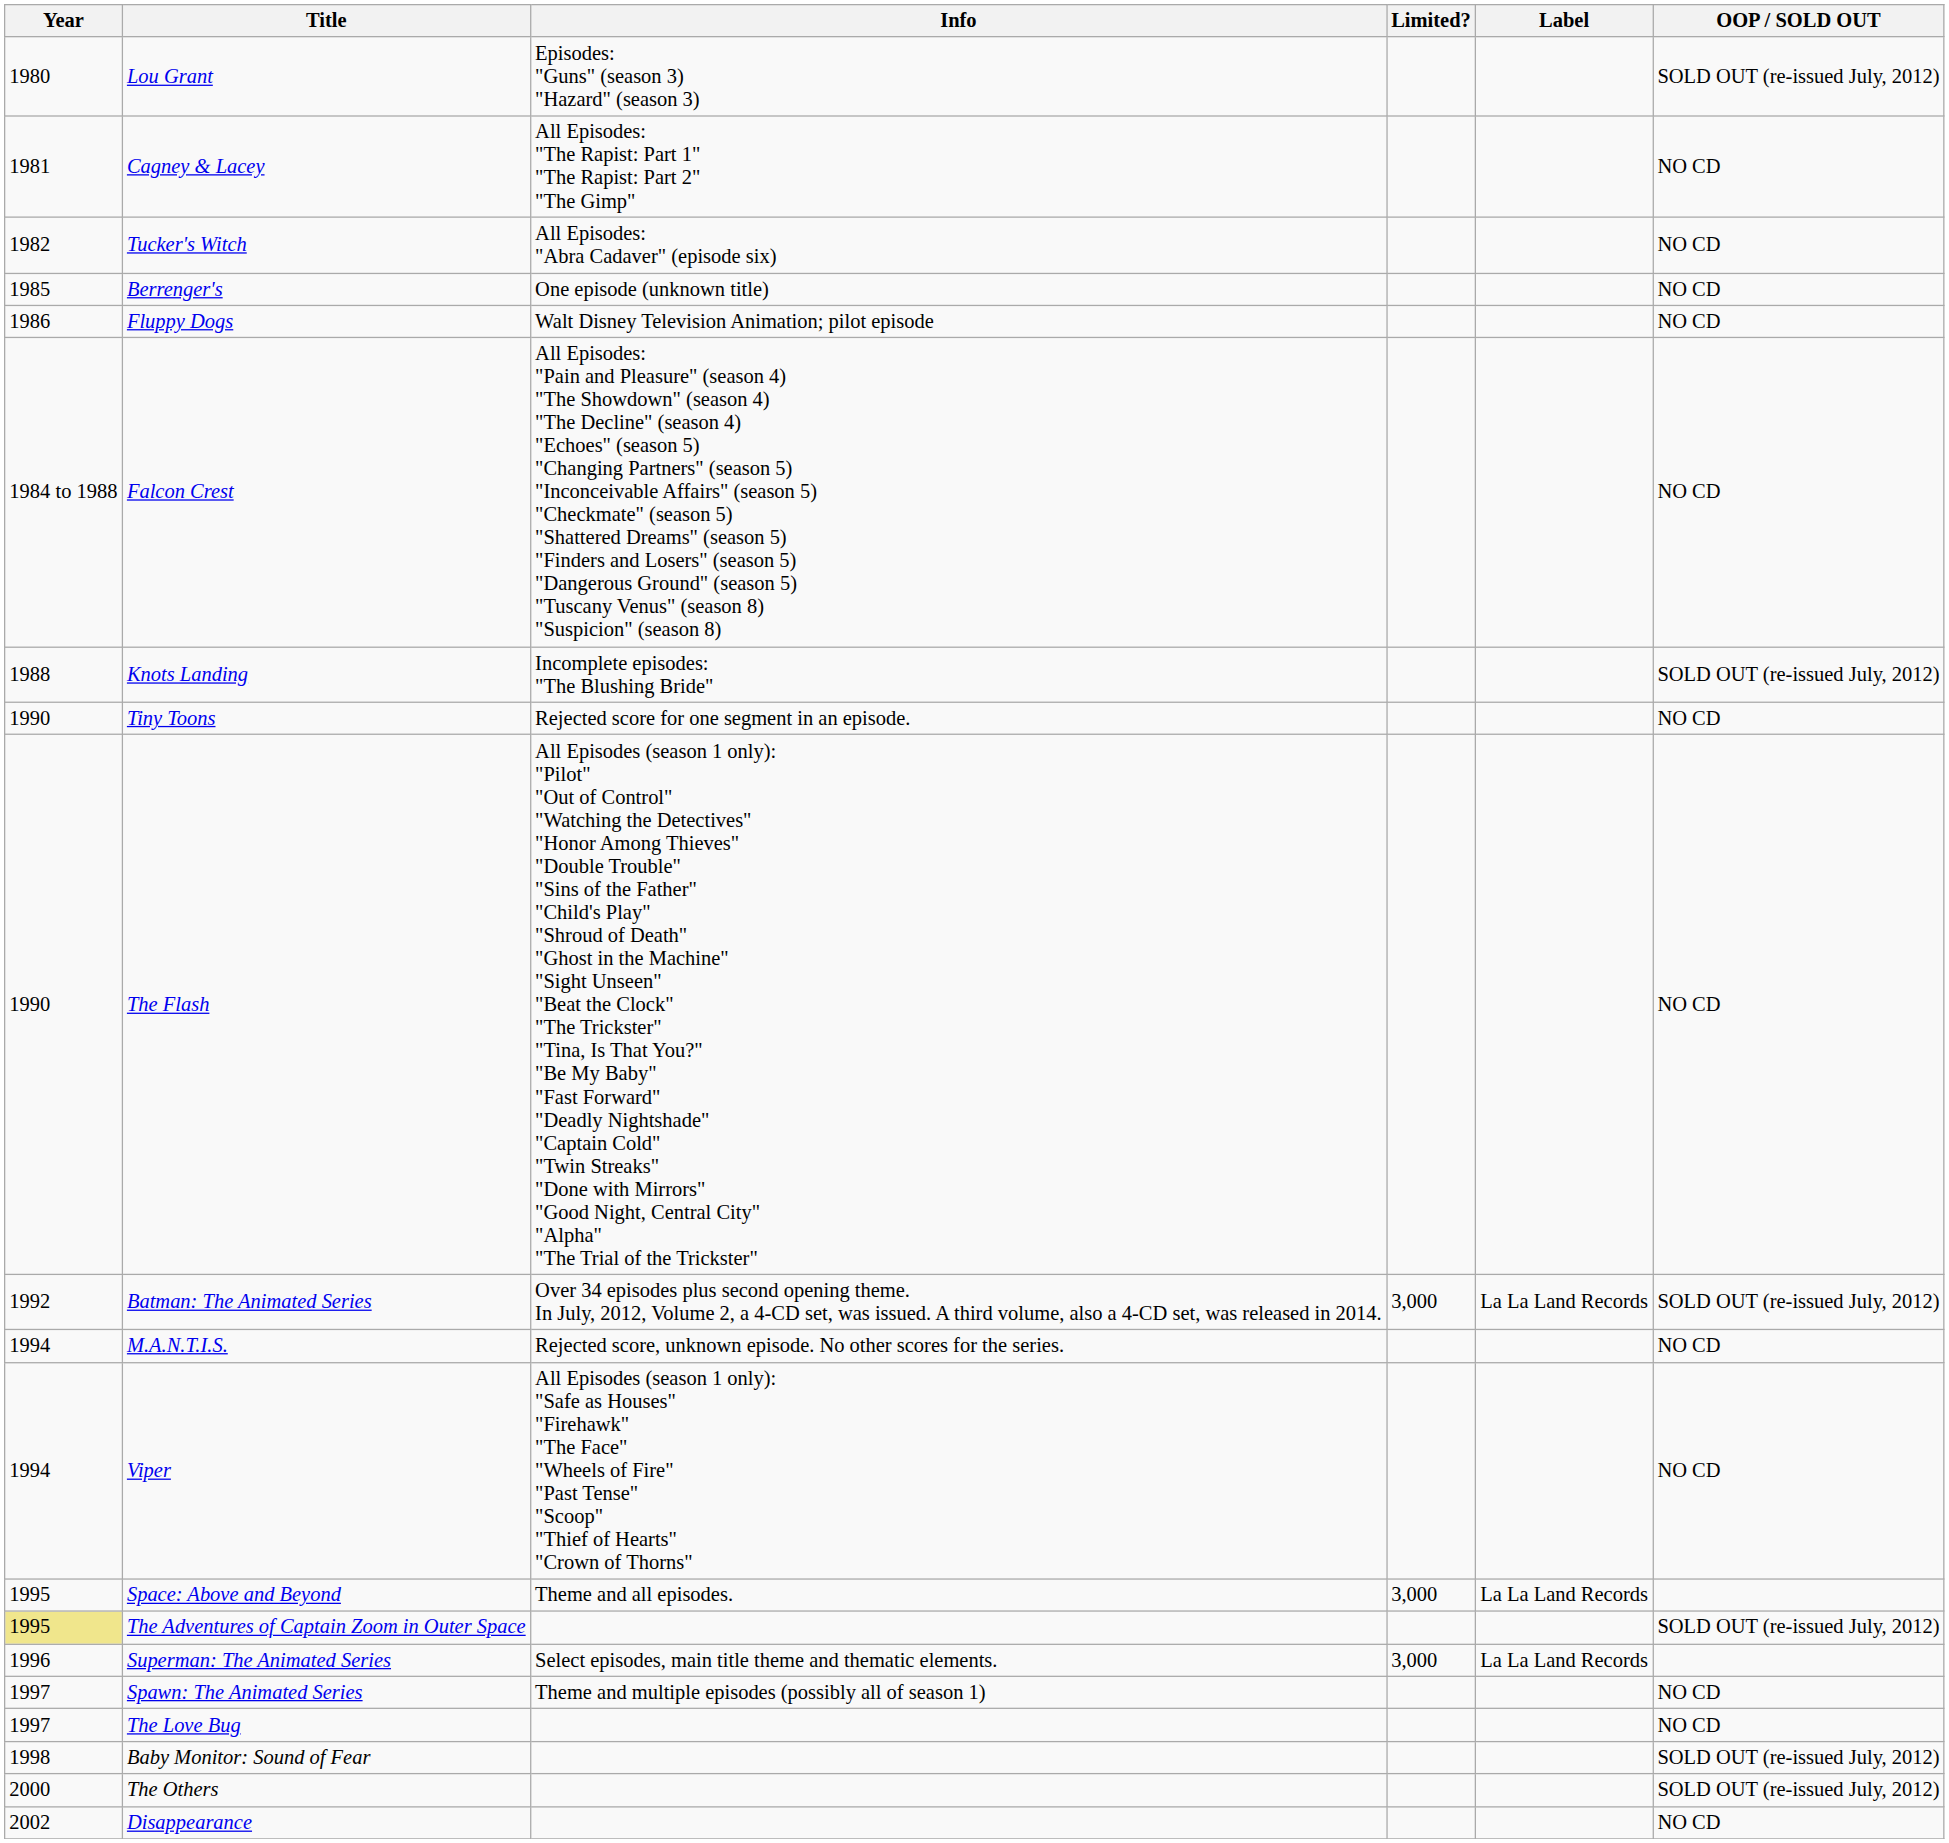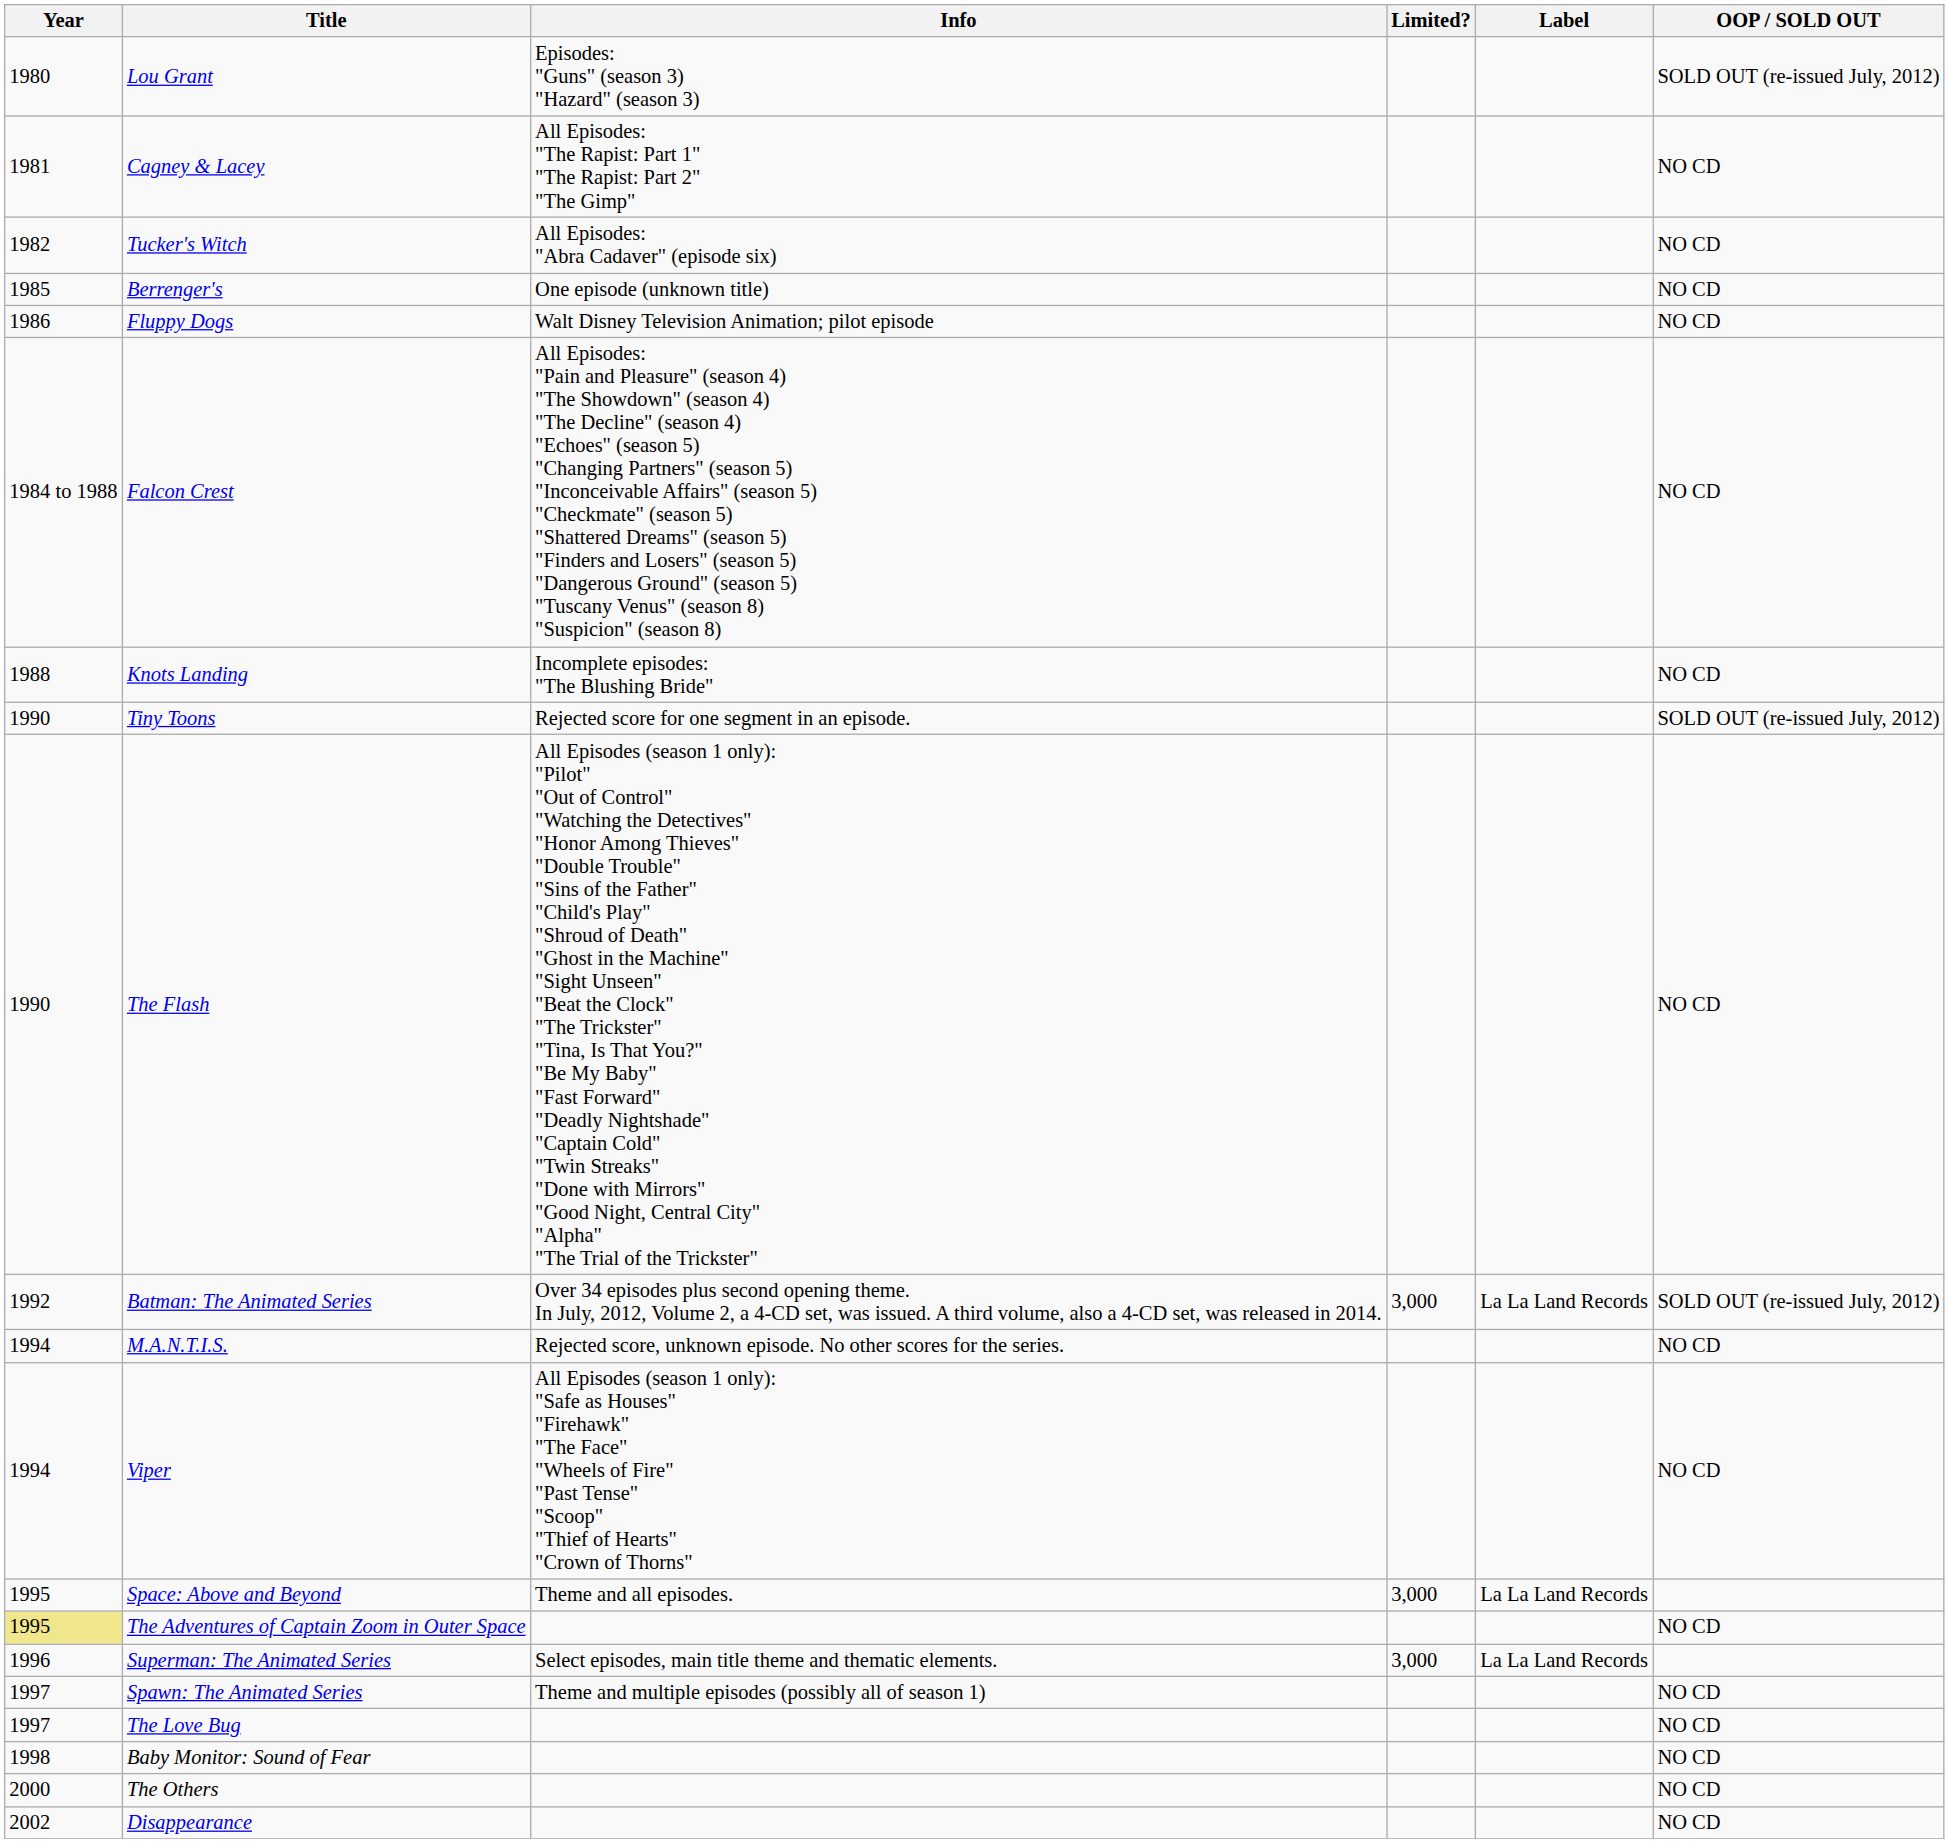 <table class="wikitable sortable" border="1">
 <tr>
 <th>Year</th>
 <th>Title</th>
 <th>Info</th>
 <th>Limited?</th>
 <th>Label</th>
 <th>OOP / SOLD OUT</th>
 </tr>
 <tr>
 <td>1980</td>
 <td><em><a href='#'>Lou Grant</a></em></td>
 <td>Episodes:<br>"Guns" (season 3)<br>"Hazard" (season 3)</td>
 <td></td>
 <td></td>
 <td>SOLD OUT (re-issued July, 2012)</td>
 </tr>
 <tr>
 <td>1981</td>
 <td><em><a href='#'>Cagney & Lacey</a></em></td>
 <td>All Episodes:<br>"The Rapist: Part 1"<br>"The Rapist: Part 2"<br>"The Gimp"</td>
 <td></td>
 <td></td>
 <td>NO CD</td>
 </tr>
 <tr>
 <td>1982</td>
 <td><em><a href='#'>Tucker's Witch</a></em></td>
 <td>All Episodes:<br>"Abra Cadaver" (episode six)</td>
 <td></td>
 <td></td>
 <td>NO CD</td>
 </tr>
 <tr>
 <td>1985</td>
 <td><em><a href='#'>Berrenger's</a></em></td>
 <td>One episode (unknown title)</td>
 <td></td>
 <td></td>
 <td>NO CD</td>
 </tr>
 <tr>
 <td>1986</td>
 <td><em><a href='#'>Fluppy Dogs</a></em></td>
 <td>Walt Disney Television Animation; pilot episode</td>
 <td></td>
 <td></td>
 <td>NO CD</td>
 </tr>
 <tr>
 <td>1984 to 1988</td>
 <td><em><a href='#'>Falcon Crest</a></em></td>
 <td>All Episodes:<br>"Pain and Pleasure" (season 4)<br>"The Showdown" (season 4)<br>"The Decline" (season 4)<br>"Echoes" (season 5)<br>"Changing Partners" (season 5)<br>"Inconceivable Affairs" (season 5)<br>"Checkmate" (season 5)<br>"Shattered Dreams" (season 5)<br>"Finders and Losers" (season 5)<br>"Dangerous Ground" (season 5)<br>"Tuscany Venus" (season 8)<br>"Suspicion" (season 8)</td>
 <td></td>
 <td></td>
 <td>NO CD</td>
 </tr>
 <tr>
 <td>1988</td>
 <td><em><a href='#'>Knots Landing</a></em></td>
 <td>Incomplete episodes:<br>"The Blushing Bride"</td>
 <td></td>
 <td></td>
-<td>SOLD OUT (re-issued July, 2012)</td>
+<td>NO CD</td>
 </tr>
 <tr>
 <td>1990</td>
 <td><em><a href='#'>Tiny Toons</a></em></td>
 <td>Rejected score for one segment in an episode.</td>
 <td></td>
 <td></td>
-<td>NO CD</td>
+<td>SOLD OUT (re-issued July, 2012)</td>
 </tr>
 <tr>
 <td>1990</td>
 <td><em><a href='#'>The Flash</a></em></td>
 <td>All Episodes (season 1 only):<br>"Pilot"<br>"Out of Control"<br>"Watching the Detectives"<br>"Honor Among Thieves"<br>"Double Trouble"<br>"Sins of the Father"<br>"Child's Play"<br>"Shroud of Death"<br>"Ghost in the Machine"<br>"Sight Unseen"<br>"Beat the Clock"<br>"The Trickster"<br>"Tina, Is That You?"<br>"Be My Baby"<br>"Fast Forward"<br>"Deadly Nightshade"<br>"Captain Cold"<br>"Twin Streaks"<br>"Done with Mirrors"<br>"Good Night, Central City"<br>"Alpha"<br>"The Trial of the Trickster"</td>
 <td></td>
 <td></td>
 <td>NO CD</td>
 </tr>
 <tr>
 <td>1992</td>
 <td><em><a href='#'>Batman: The Animated Series</a></em></td>
 <td>Over 34 episodes plus second opening theme.<br>In July, 2012, Volume 2, a 4-CD set, was issued.  A third volume, also a 4-CD set, was released in 2014.</td>
 <td>3,000</td>
 <td>La La Land Records</td>
 <td>SOLD OUT (re-issued July, 2012)</td>
 </tr>
 <tr>
 <td>1994</td>
 <td><em><a href='#'>M.A.N.T.I.S.</a></em></td>
 <td>Rejected score, unknown episode.  No other scores for the series.</td>
 <td></td>
 <td></td>
 <td>NO CD</td>
 </tr>
 <tr>
 <td>1994</td>
 <td><a href='#'><em>Viper</em></a></td>
 <td>All Episodes (season 1 only):<br>"Safe as Houses"<br>"Firehawk"<br>"The Face"<br>"Wheels of Fire"<br>"Past Tense"<br>"Scoop"<br>"Thief of Hearts"<br>"Crown of Thorns"</td>
 <td></td>
 <td></td>
 <td>NO CD</td>
 </tr>
 <tr>
 <td>1995</td>
 <td><em><a href='#'>Space: Above and Beyond</a></em></td>
 <td>Theme and all episodes.</td>
 <td>3,000</td>
 <td>La La Land Records</td>
 <td></td>
 </tr>
 <tr>
 <td style="background: khaki;">1995</td>
 <td><em><a href='#'>The Adventures of Captain Zoom in Outer Space</a></em></td>
 <td></td>
 <td></td>
 <td></td>
-<td>SOLD OUT (re-issued July, 2012)</td>
+<td>NO CD</td>
 </tr>
 <tr>
 <td>1996</td>
 <td><em><a href='#'>Superman: The Animated Series</a></em></td>
 <td>Select episodes, main title theme and thematic elements.</td>
 <td>3,000</td>
 <td>La La Land Records</td>
 <td></td>
 </tr>
 <tr>
 <td>1997</td>
 <td><a href='#'><em>Spawn: The Animated Series</em></a></td>
 <td>Theme and multiple episodes (possibly all of season 1)</td>
 <td></td>
 <td></td>
 <td>NO CD</td>
 </tr>
 <tr>
 <td>1997</td>
 <td><a href='#'><em>The Love Bug</em></a></td>
 <td></td>
 <td></td>
 <td></td>
 <td>NO CD</td>
 </tr>
 <tr>
 <td>1998</td>
 <td><em>Baby Monitor: Sound of Fear</em></td>
 <td></td>
 <td></td>
 <td></td>
-<td>SOLD OUT (re-issued July, 2012)</td>
+<td>NO CD</td>
 </tr>
 <tr>
 <td>2000</td>
 <td><em>The Others</em></td>
 <td></td>
 <td></td>
 <td></td>
-<td>SOLD OUT (re-issued July, 2012)</td>
+<td>NO CD</td>
 </tr>
 <tr>
 <td>2002</td>
 <td><a href='#'><em>Disappearance</em></a></td>
 <td></td>
 <td></td>
 <td></td>
 <td>NO CD</td>
 </tr>
 </table>
